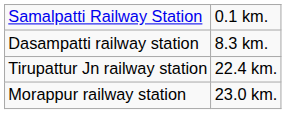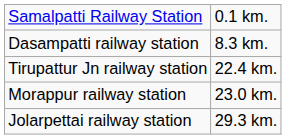 <table class="wikitable">
 <tr>
 <td><a href='#'>Samalpatti Railway Station</a></td>
 <td>0.1 km.</td>
 </tr>
 <tr>
 <td>Dasampatti railway station</td>
 <td>8.3 km.</td>
 </tr>
 <tr>
 <td>Tirupattur Jn railway station</td>
 <td>22.4 km.</td>
 </tr>
 <tr>
 <td>Morappur railway station</td>
 <td>23.0 km.</td>
 </tr>
+<tr>
+<td>Jolarpettai railway station</td>
+<td>29.3 km.</td>
+</tr>
 </table>
